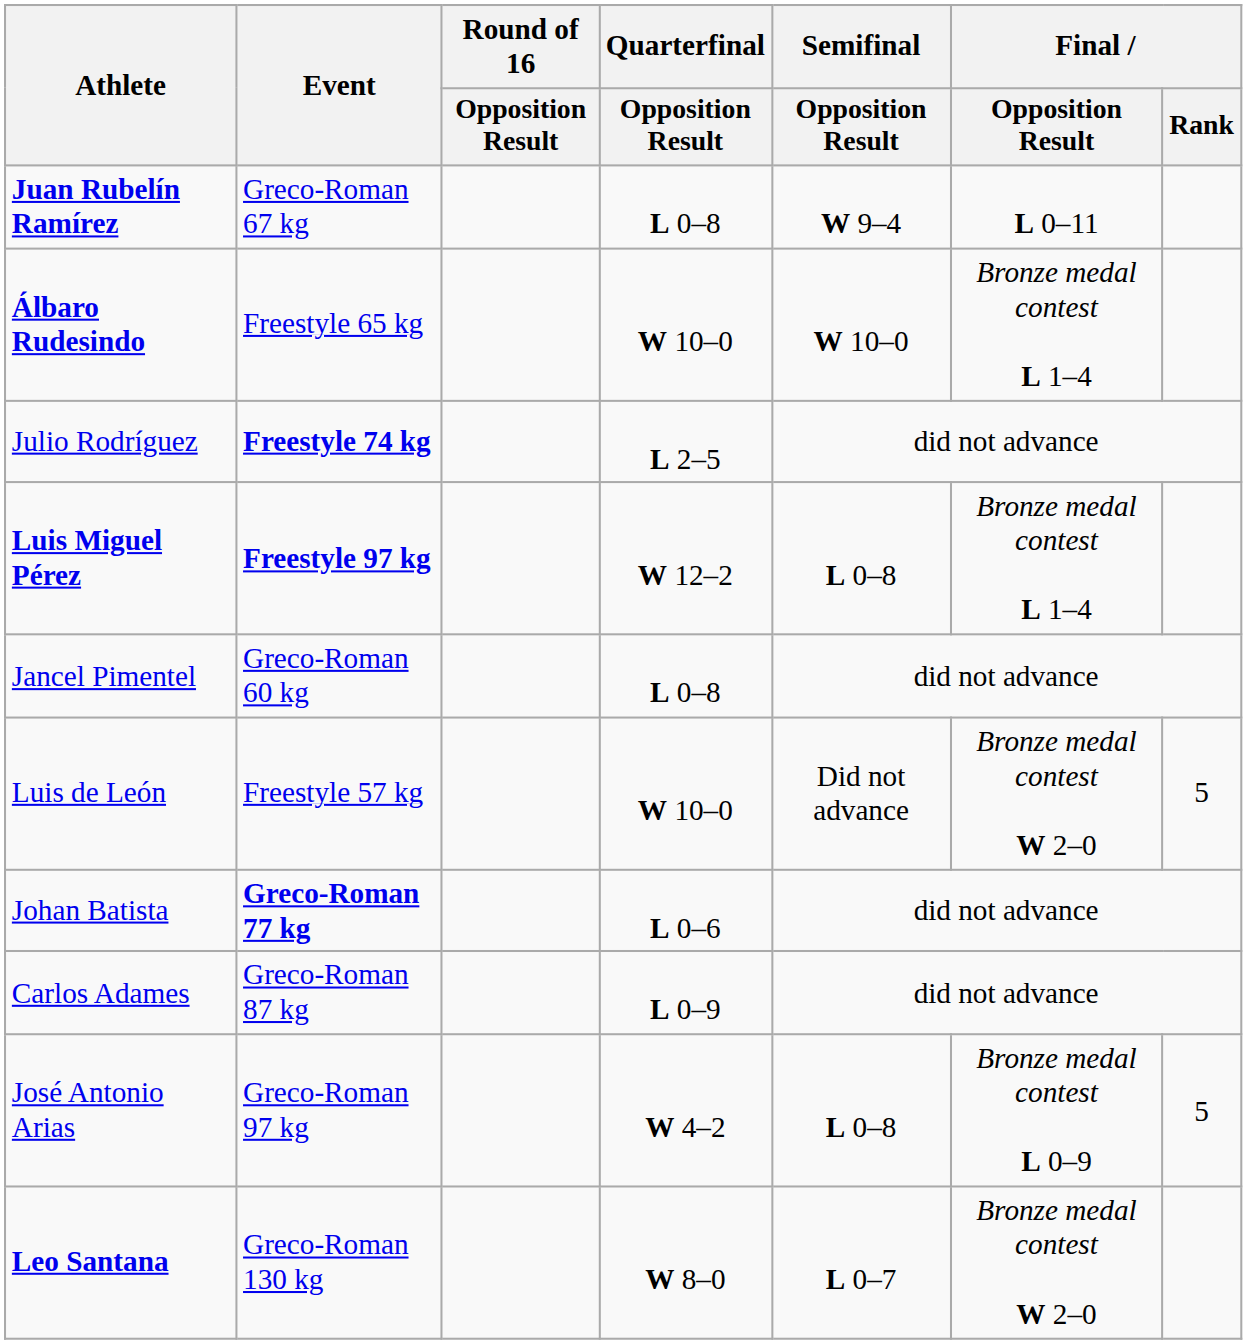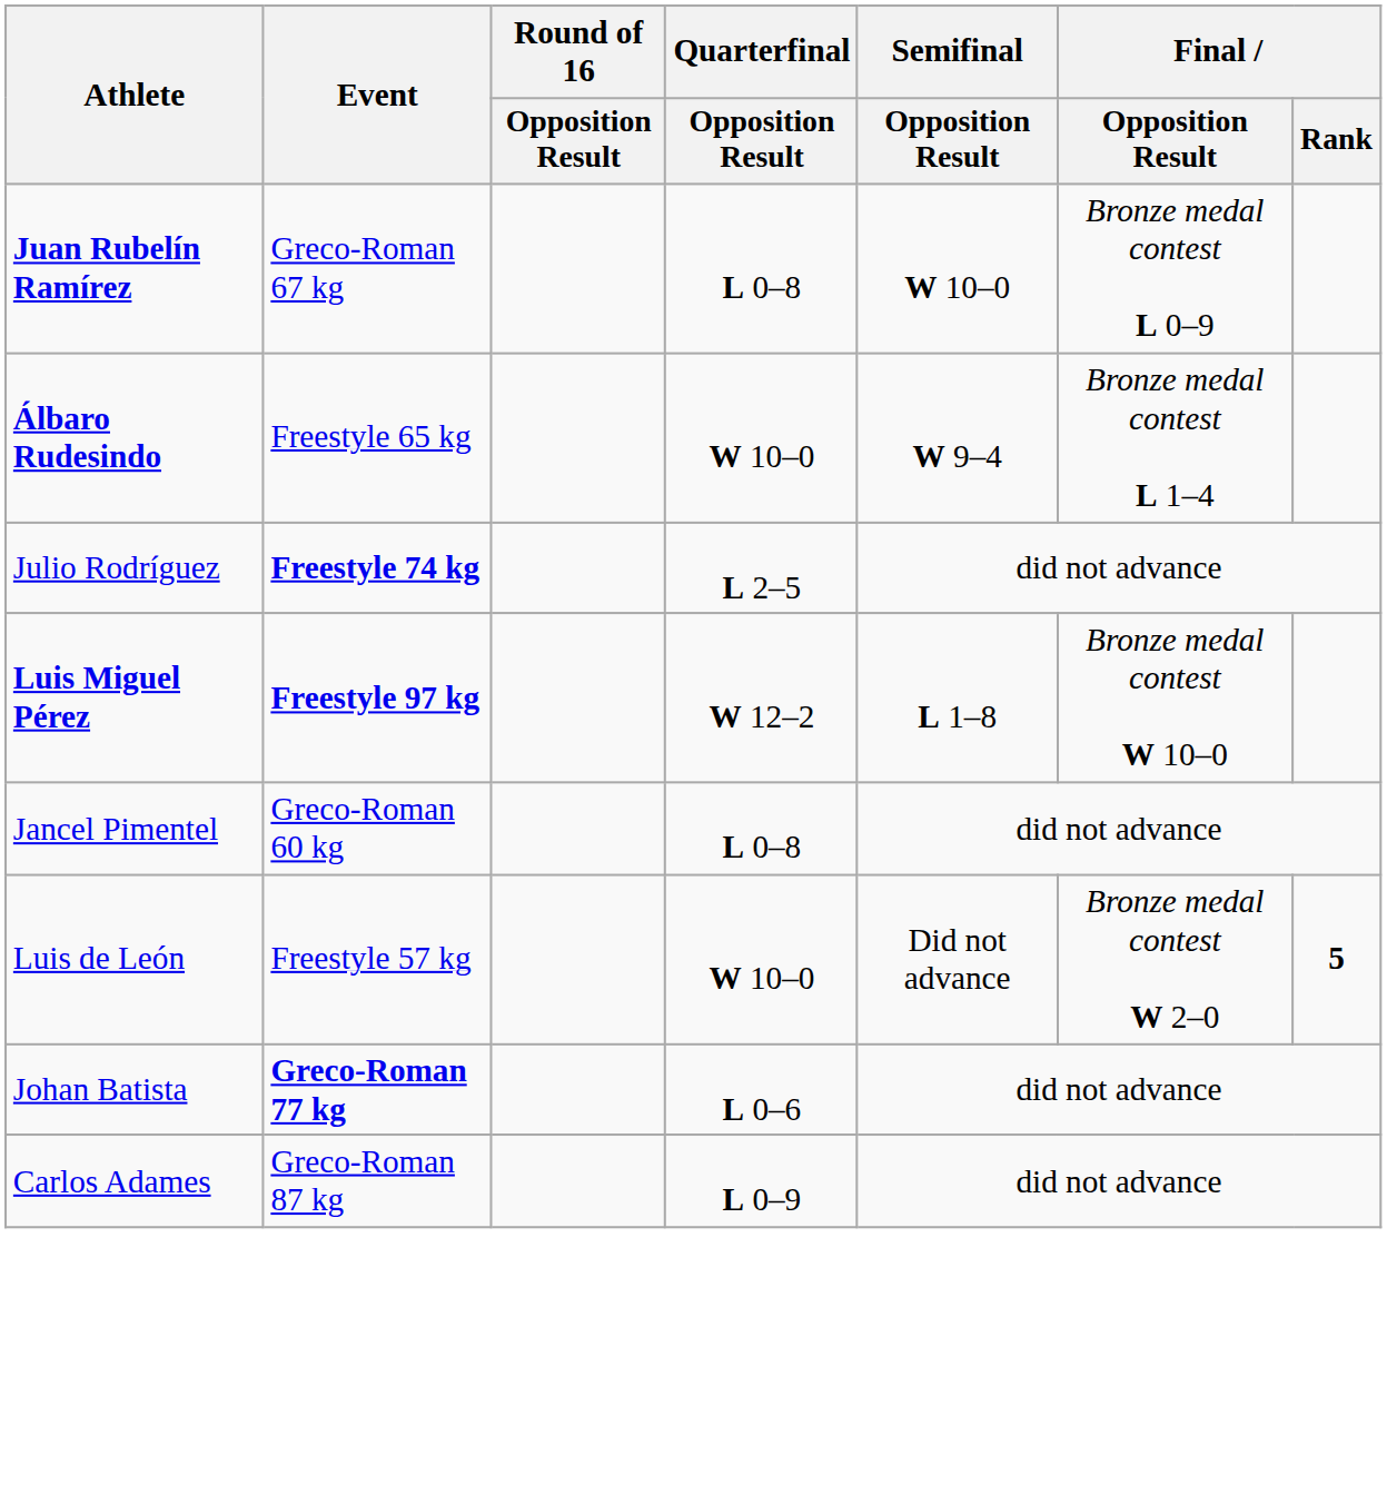 <table class=wikitable style=font-size:90%;text-align:center>
 <tr>
 <th rowspan=2>Athlete</th>
 <th rowspan=2>Event</th>
 <th>Round of 16</th>
 <th>Quarterfinal</th>
 <th>Semifinal</th>
 <th colspan=2>Final / </th>
 </tr>
 <tr style=font-size:95%>
 <th>Opposition<br>Result</th>
 <th>Opposition<br>Result</th>
 <th>Opposition<br>Result</th>
 <th>Opposition<br>Result</th>
 <th>Rank</th>
 </tr>
 <tr>
 <td align=left><strong><a href='#'>Juan Rubelín Ramírez</a></strong></td>
 <td align=left><a href='#'>Greco-Roman 67 kg</a></td>
 <td></td>
 <td><br><strong>L</strong> 0–8</td>
-<td><br><strong>W</strong> 9–4</td>
-<td><br><strong>L</strong> 0–11</td>
+<td><br><strong>W</strong> 10–0</td>
+<td><em>Bronze medal contest</em><br><br><strong>L</strong> 0–9</td>
 <td></td>
 </tr>
 <tr>
 <td align=left><strong><a href='#'>Álbaro Rudesindo</a></strong></td>
 <td align=left><a href='#'>Freestyle 65 kg</a></td>
 <td></td>
 <td><br><strong>W</strong> 10–0</td>
-<td><br><strong>W</strong> 10–0</td>
+<td><br><strong>W</strong> 9–4</td>
 <td><em>Bronze medal contest</em><br><br><strong>L</strong> 1–4</td>
 <td></td>
 </tr>
 <tr>
 <td align=left><a href='#'>Julio Rodríguez</a></td>
 <td align=left><strong><a href='#'>Freestyle 74 kg</a></strong></td>
 <td></td>
 <td><br><strong>L</strong> 2–5</td>
 <td colspan=3>did not advance</td>
 </tr>
 <tr>
 <td align=left><strong><a href='#'>Luis Miguel Pérez</a></strong></td>
 <td align=left><strong><a href='#'>Freestyle 97 kg</a></strong></td>
 <td></td>
 <td><br><strong>W</strong> 12–2</td>
-<td><br><strong>L</strong> 0–8</td>
-<td><em>Bronze medal contest</em><br><br><strong>L</strong> 1–4</td>
+<td><br><strong>L</strong> 1–8</td>
+<td><em>Bronze medal contest</em><br><br><strong>W</strong> 10–0</td>
 <td></td>
 </tr>
 <tr>
 <td align=left><a href='#'>Jancel Pimentel</a></td>
 <td align=left><a href='#'>Greco-Roman 60 kg</a></td>
 <td></td>
 <td><br><strong>L</strong> 0–8</td>
 <td colspan=3>did not advance</td>
 </tr>
 <tr>
 <td align=left><a href='#'>Luis de León</a></td>
 <td align=left><a href='#'>Freestyle 57 kg</a></td>
 <td></td>
 <td><br><strong>W</strong> 10–0</td>
 <td>Did not advance</td>
 <td><em>Bronze medal contest</em><br><br><strong>W</strong> 2–0</td>
-<td>5</td>
+<td><strong>5</strong></td>
 </tr>
 <tr>
 <td align=left><a href='#'>Johan Batista</a></td>
 <td align=left><strong><a href='#'>Greco-Roman 77 kg</a></strong></td>
 <td></td>
 <td><br><strong>L</strong> 0–6</td>
 <td colspan=3>did not advance</td>
 </tr>
 <tr>
 <td align=left><a href='#'>Carlos Adames</a></td>
 <td align=left><a href='#'>Greco-Roman 87 kg</a></td>
 <td></td>
 <td><br><strong>L</strong> 0–9</td>
 <td colspan=3>did not advance</td>
 </tr>
-<tr>
-<td align=left><a href='#'>José Antonio Arias</a></td>
-<td align=left><a href='#'>Greco-Roman 97 kg</a></td>
-<td></td>
-<td><br><strong>W</strong> 4–2</td>
-<td><br><strong>L</strong> 0–8</td>
-<td><em>Bronze medal contest</em><br><br><strong>L</strong> 0–9</td>
-<td>5</td>
-</tr>
-<tr>
-<td align=left><strong><a href='#'>Leo Santana</a></strong></td>
-<td align=left><a href='#'>Greco-Roman 130 kg</a></td>
-<td></td>
-<td><br><strong>W</strong> 8–0</td>
-<td><br><strong>L</strong> 0–7</td>
-<td><em>Bronze medal contest</em><br><br><strong>W</strong> 2–0</td>
-<td></td>
-</tr>
 </table>
